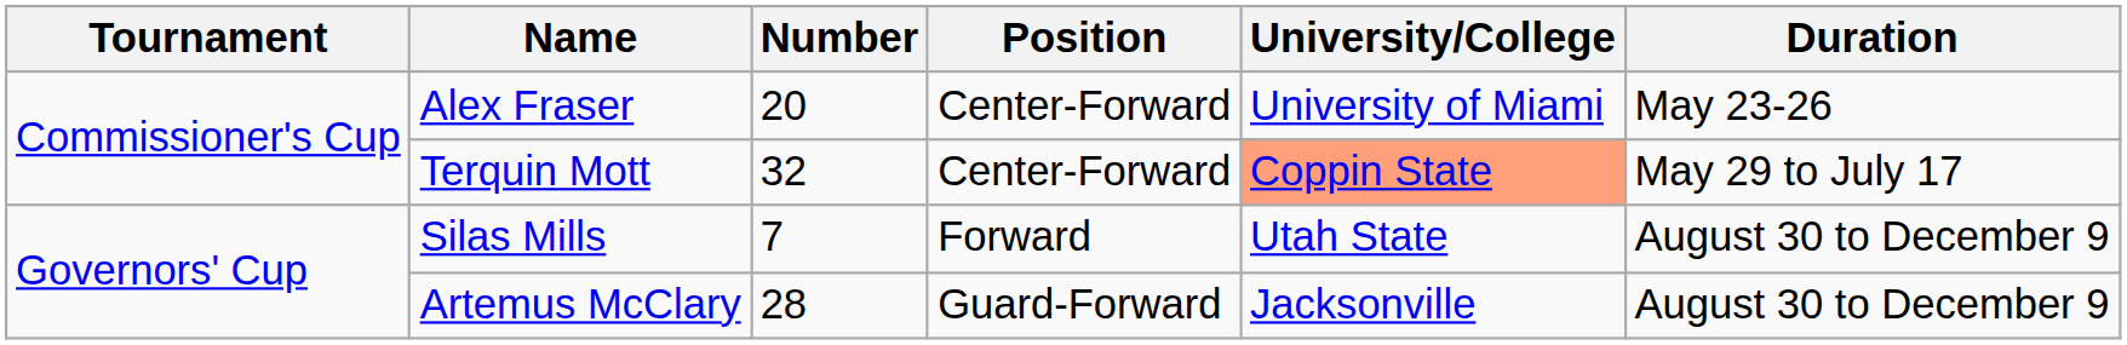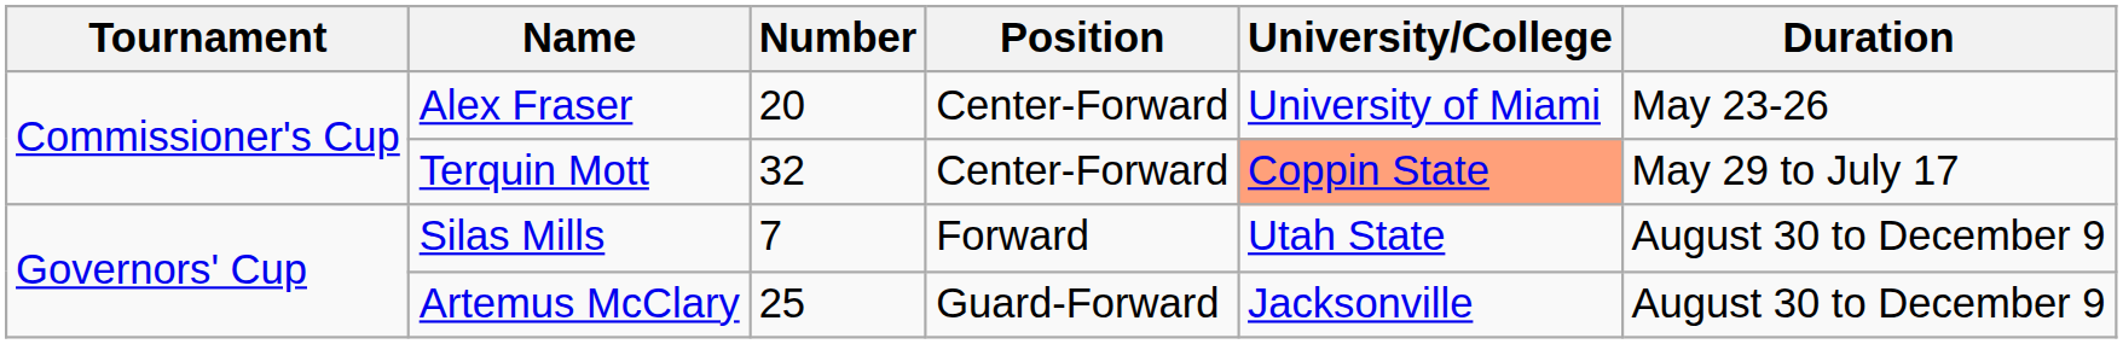 <table class="wikitable">
 <tr>
 <th>Tournament</th>
 <th>Name</th>
 <th>Number</th>
 <th>Position</th>
 <th>University/College</th>
 <th>Duration</th>
 </tr>
 <tr>
 <td rowspan="2"><a href='#'>Commissioner's Cup</a></td>
 <td><a href='#'>Alex Fraser</a></td>
 <td>20</td>
 <td>Center-Forward</td>
 <td><a href='#'>University of Miami</a></td>
 <td>May 23-26</td>
 </tr>
 <tr>
 <td><a href='#'>Terquin Mott</a></td>
 <td>32</td>
 <td>Center-Forward</td>
 <td style="background: lightsalmon;"><a href='#'>Coppin State</a></td>
 <td>May 29 to July 17</td>
 </tr>
 <tr>
 <td rowspan="2"><a href='#'>Governors' Cup</a></td>
 <td><a href='#'>Silas Mills</a></td>
 <td>7</td>
 <td>Forward</td>
 <td><a href='#'>Utah State</a></td>
 <td>August 30 to December 9</td>
 </tr>
 <tr>
 <td><a href='#'>Artemus McClary</a></td>
-<td>28</td>
+<td>25</td>
 <td>Guard-Forward</td>
 <td><a href='#'>Jacksonville</a></td>
 <td>August 30 to December 9</td>
 </tr>
 </table>
